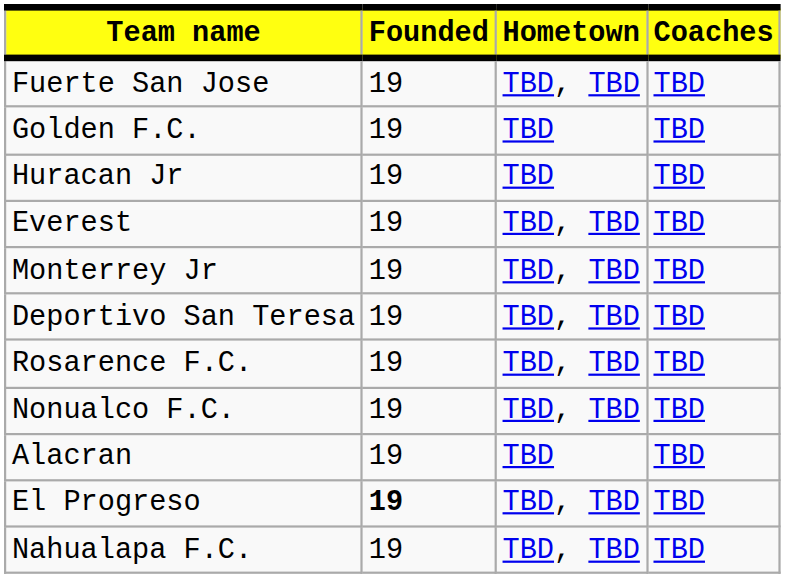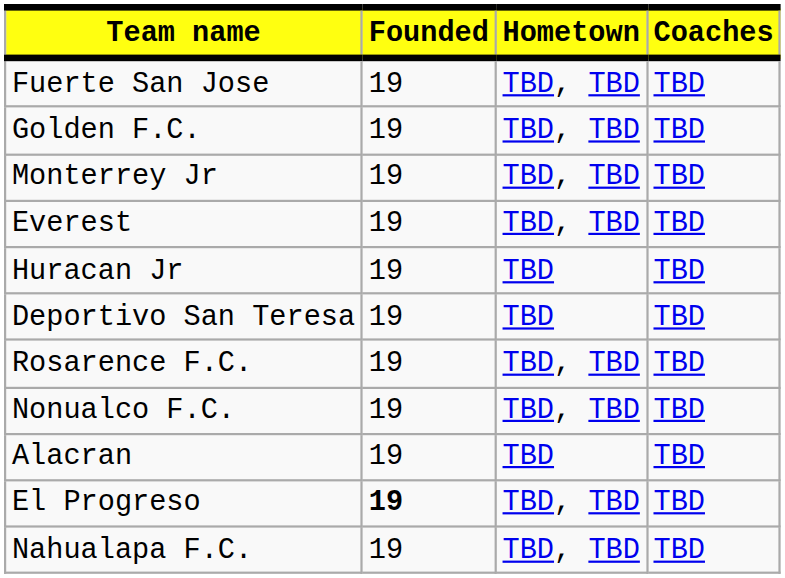 <table class="wikitable">
 <tr>
 <th style="background:#FFFF10; color:black; border-top:black 3px solid; border-bottom:black 3px solid;">Team name</th>
 <th style="background:#FFFF10; color:black; border-top:black 3px solid; border-bottom:black 3px solid;">Founded</th>
 <th style="background:#FFFF10; color:black; border-top:black 3px solid; border-bottom:black 3px solid;">Hometown</th>
 <th style="background:#FFFF10; color:black; border-top:black 3px solid; border-bottom:black 3px solid;">Coaches</th>
 </tr>
 <tr>
 <td>Fuerte San Jose</td>
 <td>19</td>
 <td> <a href='#'>TBD</a>, <a href='#'>TBD</a></td>
 <td> <a href='#'>TBD</a></td>
 </tr>
 <tr>
 <td>Golden F.C.</td>
 <td>19</td>
-<td> <a href='#'>TBD</a></td>
-<td> <a href='#'>TBD</a></td>
-</tr>
-<tr>
-<td>Huracan Jr</td>
-<td>19</td>
-<td> <a href='#'>TBD</a></td>
-<td> <a href='#'>TBD</a></td>
-</tr>
-<tr>
-<td>Everest</td>
-<td>19</td>
 <td> <a href='#'>TBD</a>, <a href='#'>TBD</a></td>
 <td> <a href='#'>TBD</a></td>
 </tr>
 <tr>
 <td>Monterrey Jr</td>
 <td>19</td>
 <td> <a href='#'>TBD</a>, <a href='#'>TBD</a></td>
 <td> <a href='#'>TBD</a></td>
 </tr>
 <tr>
+<td>Everest</td>
+<td>19</td>
+<td> <a href='#'>TBD</a>, <a href='#'>TBD</a></td>
+<td> <a href='#'>TBD</a></td>
+</tr>
+<tr>
+<td>Huracan Jr</td>
+<td>19</td>
+<td> <a href='#'>TBD</a></td>
+<td> <a href='#'>TBD</a></td>
+</tr>
+<tr>
 <td>Deportivo San Teresa</td>
 <td>19</td>
-<td> <a href='#'>TBD</a>, <a href='#'>TBD</a></td>
+<td> <a href='#'>TBD</a></td>
 <td> <a href='#'>TBD</a></td>
 </tr>
 <tr>
 <td>Rosarence F.C.</td>
 <td>19</td>
 <td> <a href='#'>TBD</a>, <a href='#'>TBD</a></td>
 <td> <a href='#'>TBD</a></td>
 </tr>
 <tr>
 <td>Nonualco F.C.</td>
 <td>19</td>
 <td> <a href='#'>TBD</a>, <a href='#'>TBD</a></td>
 <td> <a href='#'>TBD</a></td>
 </tr>
 <tr>
 <td>Alacran</td>
 <td>19</td>
 <td> <a href='#'>TBD</a></td>
 <td> <a href='#'>TBD</a></td>
 </tr>
 <tr>
 <td>El Progreso</td>
 <td><strong>19</strong></td>
 <td> <a href='#'>TBD</a>, <a href='#'>TBD</a></td>
 <td> <a href='#'>TBD</a></td>
 </tr>
 <tr>
 <td>Nahualapa F.C.</td>
 <td>19</td>
 <td> <a href='#'>TBD</a>, <a href='#'>TBD</a></td>
 <td> <a href='#'>TBD</a></td>
 </tr>
 </table>
